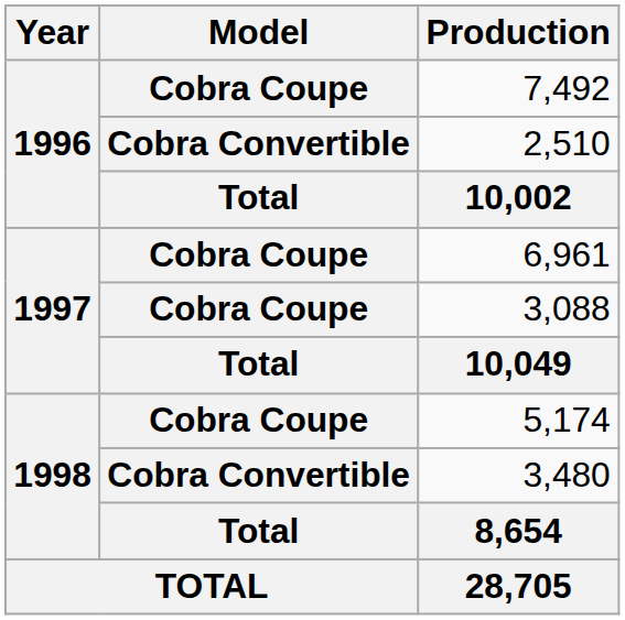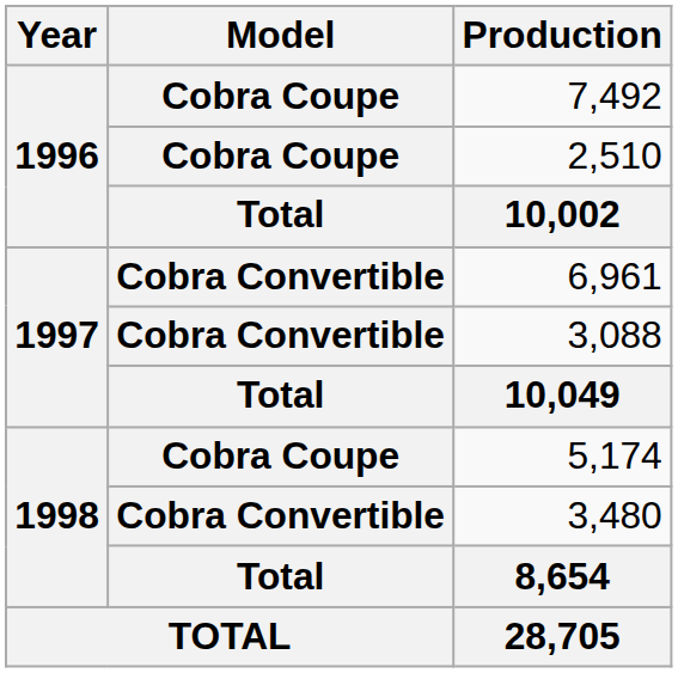 <table class=wikitable>
 <tr>
 <th>Year</th>
 <th>Model</th>
 <th>Production</th>
 </tr>
 <tr>
 <th rowspan=3>1996</th>
 <th align=right>Cobra Coupe</th>
 <td align=right>7,492</td>
 </tr>
 <tr>
-<th align=right>Cobra Convertible</th>
+<th align=right>Cobra Coupe</th>
 <td align=right>2,510</td>
 </tr>
 <tr>
 <th align=right>Total</th>
 <th align=right>10,002</th>
 </tr>
 <tr>
 <th rowspan=3>1997</th>
-<th align=right>Cobra Coupe</th>
+<th align=right>Cobra Convertible</th>
 <td align=right>6,961</td>
 </tr>
 <tr>
-<th align=right>Cobra Coupe</th>
+<th align=right>Cobra Convertible</th>
 <td align=right>3,088</td>
 </tr>
 <tr>
 <th align=right>Total</th>
 <th align=right>10,049</th>
 </tr>
 <tr>
 <th rowspan=3>1998</th>
 <th align=right>Cobra Coupe</th>
 <td align=right>5,174</td>
 </tr>
 <tr>
 <th align=right>Cobra Convertible</th>
 <td align=right>3,480</td>
 </tr>
 <tr>
 <th align=right>Total</th>
 <th align=right>8,654</th>
 </tr>
 <tr>
 <th colspan=2>TOTAL</th>
 <th align=right>28,705</th>
 </tr>
 </table>
